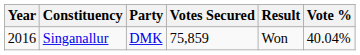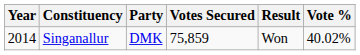 <table class="wikitable">
 <tr>
 <th>Year</th>
 <th>Constituency</th>
 <th>Party</th>
 <th>Votes Secured</th>
 <th>Result</th>
 <th>Vote %</th>
 </tr>
 <tr>
-<td>2016</td>
+<td>2014</td>
 <td><a href='#'>Singanallur</a></td>
 <td><a href='#'>DMK</a></td>
 <td>75,859</td>
 <td>Won</td>
-<td>40.04%</td>
+<td>40.02%</td>
 </tr>
 </table>
